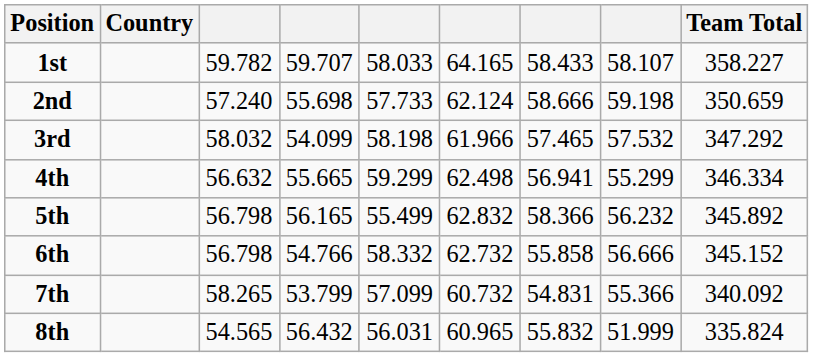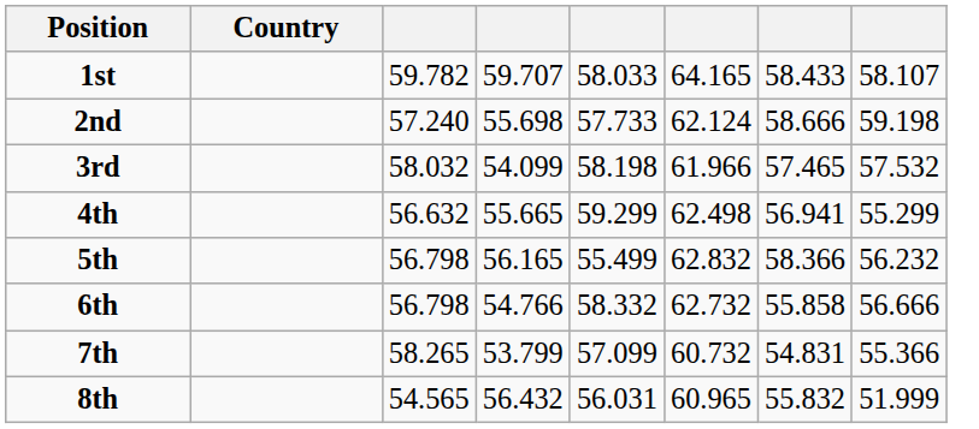 <table class="wikitable sortable" style="text-align:center;">
 <tr>
 <th>Position</th>
 <th>Country</th>
 <th width="10%"></th>
 <th width="10%"></th>
 <th width="10%"></th>
 <th width="10%"></th>
 <th width="10%"></th>
 <th width="10%"></th>
-<th>Team Total</th>
 </tr>
 <tr>
 <td><strong>1st</strong></td>
 <td align="left"></td>
 <td>59.782</td>
 <td>59.707</td>
 <td>58.033</td>
 <td>64.165</td>
 <td>58.433</td>
 <td>58.107</td>
-<td>358.227</td>
 </tr>
 <tr>
 <td><strong>2nd</strong></td>
 <td align="left"></td>
 <td>57.240</td>
 <td>55.698</td>
 <td>57.733</td>
 <td>62.124</td>
 <td>58.666</td>
 <td>59.198</td>
-<td>350.659</td>
 </tr>
 <tr>
 <td><strong>3rd</strong></td>
 <td align="left"></td>
 <td>58.032</td>
 <td>54.099</td>
 <td>58.198</td>
 <td>61.966</td>
 <td>57.465</td>
 <td>57.532</td>
-<td>347.292</td>
 </tr>
 <tr>
 <td><strong>4th</strong></td>
 <td align="left"></td>
 <td>56.632</td>
 <td>55.665</td>
 <td>59.299</td>
 <td>62.498</td>
 <td>56.941</td>
 <td>55.299</td>
-<td>346.334</td>
 </tr>
 <tr>
 <td><strong>5th</strong></td>
 <td align="left"></td>
 <td>56.798</td>
 <td>56.165</td>
 <td>55.499</td>
 <td>62.832</td>
 <td>58.366</td>
 <td>56.232</td>
-<td>345.892</td>
 </tr>
 <tr>
 <td><strong>6th</strong></td>
 <td align="left"></td>
 <td>56.798</td>
 <td>54.766</td>
 <td>58.332</td>
 <td>62.732</td>
 <td>55.858</td>
 <td>56.666</td>
-<td>345.152</td>
 </tr>
 <tr>
 <td><strong>7th</strong></td>
 <td align="left"></td>
 <td>58.265</td>
 <td>53.799</td>
 <td>57.099</td>
 <td>60.732</td>
 <td>54.831</td>
 <td>55.366</td>
-<td>340.092</td>
 </tr>
 <tr>
 <td><strong>8th</strong></td>
 <td align="left"></td>
 <td>54.565</td>
 <td>56.432</td>
 <td>56.031</td>
 <td>60.965</td>
 <td>55.832</td>
 <td>51.999</td>
-<td>335.824</td>
 </tr>
 </table>
